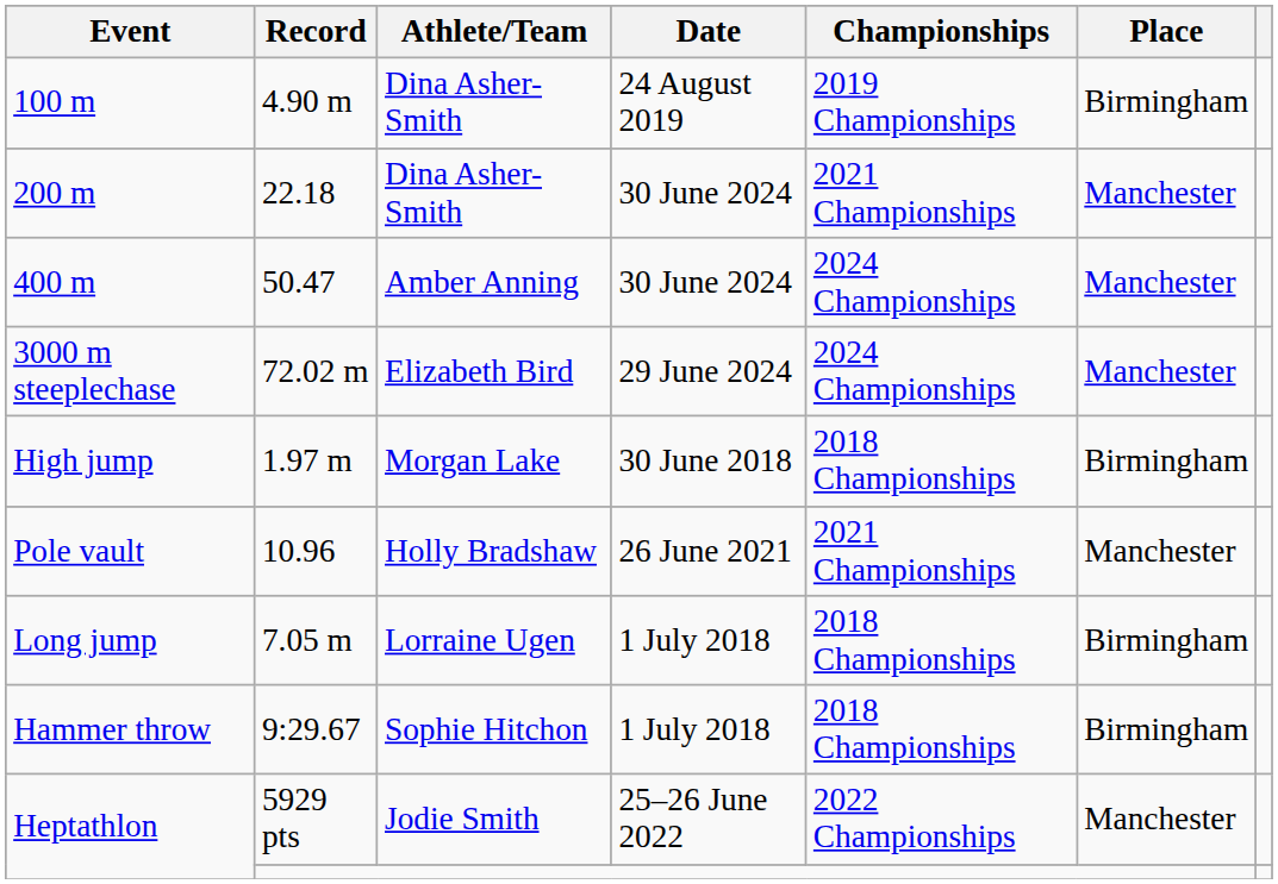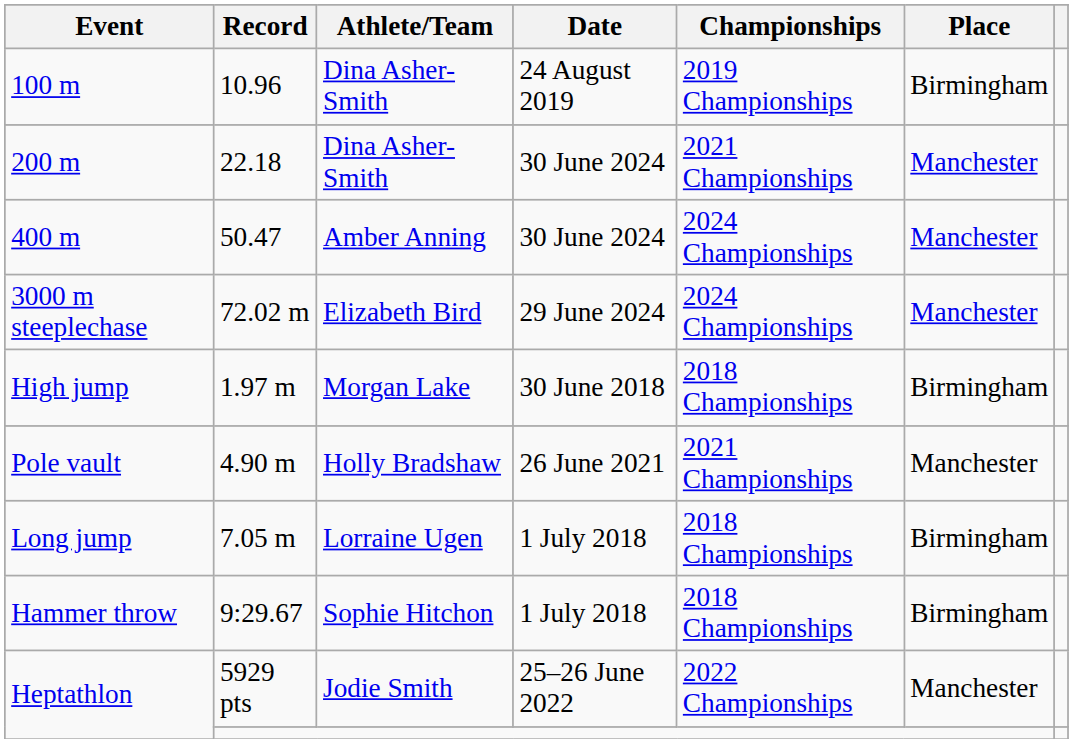 <table class="wikitable" style="font-size:98%; width: 98%;">
 <tr>
 <th>Event</th>
 <th>Record</th>
 <th>Athlete/Team</th>
 <th>Date</th>
 <th>Championships</th>
 <th>Place</th>
 <th></th>
 </tr>
 <tr>
 <td><a href='#'>100 m</a></td>
-<td>4.90 m </td>
+<td>10.96 </td>
 <td><a href='#'>Dina Asher-Smith</a></td>
 <td>24 August 2019</td>
 <td><a href='#'>2019 Championships</a></td>
 <td>Birmingham</td>
 <td></td>
 </tr>
 <tr>
 <td><a href='#'>200 m</a></td>
 <td>22.18 </td>
 <td><a href='#'>Dina Asher-Smith</a></td>
 <td>30 June 2024</td>
 <td><a href='#'>2021 Championships</a></td>
 <td><a href='#'>Manchester</a></td>
 <td></td>
 </tr>
 <tr>
 <td><a href='#'>400 m</a></td>
 <td>50.47</td>
 <td><a href='#'>Amber Anning</a></td>
 <td>30 June 2024</td>
 <td><a href='#'>2024 Championships</a></td>
 <td><a href='#'>Manchester</a></td>
 <td></td>
 </tr>
 <tr>
 <td><a href='#'>3000 m steeplechase</a></td>
 <td>72.02 m</td>
 <td><a href='#'>Elizabeth Bird</a></td>
 <td>29 June 2024</td>
 <td><a href='#'>2024 Championships</a></td>
 <td><a href='#'>Manchester</a></td>
 <td></td>
 </tr>
 <tr>
 <td><a href='#'>High jump</a></td>
 <td>1.97 m</td>
 <td><a href='#'>Morgan Lake</a></td>
 <td>30 June 2018</td>
 <td><a href='#'>2018 Championships</a></td>
 <td>Birmingham</td>
 <td></td>
 </tr>
 <tr>
 <td><a href='#'>Pole vault</a></td>
-<td>10.96 </td>
+<td>4.90 m </td>
 <td><a href='#'>Holly Bradshaw</a></td>
 <td>26 June 2021</td>
 <td><a href='#'>2021 Championships</a></td>
 <td>Manchester</td>
 <td></td>
 </tr>
 <tr>
 <td><a href='#'>Long jump</a></td>
 <td>7.05 m </td>
 <td><a href='#'>Lorraine Ugen</a></td>
 <td>1 July 2018</td>
 <td><a href='#'>2018 Championships</a></td>
 <td>Birmingham</td>
 <td></td>
 </tr>
 <tr>
 <td><a href='#'>Hammer throw</a></td>
 <td>9:29.67</td>
 <td><a href='#'>Sophie Hitchon</a></td>
 <td>1 July 2018</td>
 <td><a href='#'>2018 Championships</a></td>
 <td>Birmingham</td>
 <td></td>
 </tr>
 <tr>
 <td rowspan=2><a href='#'>Heptathlon</a></td>
 <td>5929 pts</td>
 <td><a href='#'>Jodie Smith</a></td>
 <td>25–26 June 2022</td>
 <td><a href='#'>2022 Championships</a></td>
 <td>Manchester</td>
 <td></td>
 </tr>
 <tr>
 <td colspan=5></td>
 <td></td>
 </tr>
 </table>
